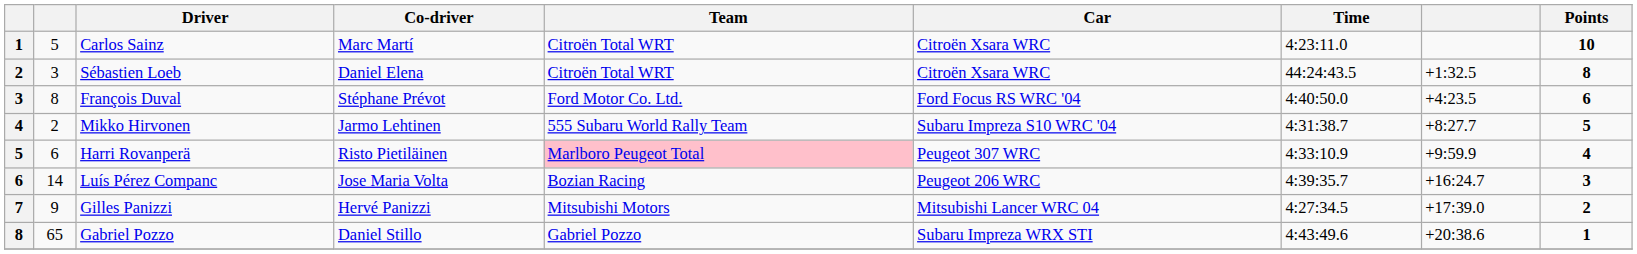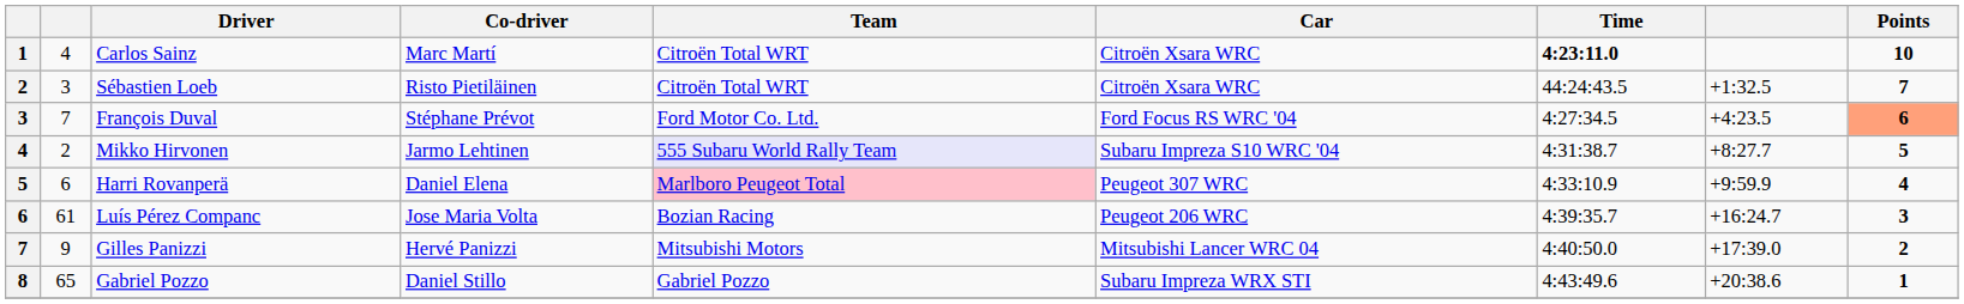 <table class="wikitable" width=85% style="font-size: 85%;">
 <tr>
 <th></th>
 <th></th>
 <th>Driver</th>
 <th>Co-driver</th>
 <th>Team</th>
 <th>Car</th>
 <th>Time</th>
 <th></th>
 <th>Points</th>
 </tr>
 <tr>
 <th>1</th>
-<td align="center">5</td>
+<td align="center">4</td>
 <td> <a href='#'>Carlos Sainz</a></td>
 <td> <a href='#'>Marc Martí</a></td>
 <td> <a href='#'>Citroën Total WRT</a></td>
 <td><a href='#'>Citroën Xsara WRC</a></td>
-<td>4:23:11.0</td>
+<td><strong>4:23:11.0</strong></td>
 <td></td>
 <td align="center"><strong>10</strong></td>
 </tr>
 <tr>
 <th>2</th>
 <td align="center">3</td>
 <td> <a href='#'>Sébastien Loeb</a></td>
-<td> <a href='#'>Daniel Elena</a></td>
+<td> <a href='#'>Risto Pietiläinen</a></td>
 <td> <a href='#'>Citroën Total WRT</a></td>
 <td><a href='#'>Citroën Xsara WRC</a></td>
 <td>44:24:43.5</td>
 <td>+1:32.5</td>
-<td align="center"><strong>8</strong></td>
+<td align="center"><strong>7</strong></td>
 </tr>
 <tr>
 <th>3</th>
-<td align="center">8</td>
+<td align="center">7</td>
 <td> <a href='#'>François Duval</a></td>
 <td> <a href='#'>Stéphane Prévot</a></td>
 <td> <a href='#'>Ford Motor Co. Ltd.</a></td>
 <td><a href='#'>Ford Focus RS WRC '04</a></td>
-<td>4:40:50.0</td>
+<td>4:27:34.5</td>
 <td>+4:23.5</td>
-<td align="center"><strong>6</strong></td>
+<td align="center" style="background: lightsalmon;"><strong>6</strong></td>
 </tr>
 <tr>
 <th>4</th>
 <td align="center">2</td>
 <td> <a href='#'>Mikko Hirvonen</a></td>
 <td> <a href='#'>Jarmo Lehtinen</a></td>
-<td> <a href='#'>555 Subaru World Rally Team</a></td>
+<td style="background: lavender;"> <a href='#'>555 Subaru World Rally Team</a></td>
 <td><a href='#'>Subaru Impreza S10 WRC '04</a></td>
 <td>4:31:38.7</td>
 <td>+8:27.7</td>
 <td align="center"><strong>5</strong></td>
 </tr>
 <tr>
 <th>5</th>
 <td align="center">6</td>
 <td> <a href='#'>Harri Rovanperä</a></td>
-<td> <a href='#'>Risto Pietiläinen</a></td>
+<td> <a href='#'>Daniel Elena</a></td>
 <td style="background: pink;"> <a href='#'>Marlboro Peugeot Total</a></td>
 <td><a href='#'>Peugeot 307 WRC</a></td>
 <td>4:33:10.9</td>
 <td>+9:59.9</td>
 <td align="center"><strong>4</strong></td>
 </tr>
 <tr>
 <th>6</th>
-<td align="center">14</td>
+<td align="center">61</td>
 <td> <a href='#'>Luís Pérez Companc</a></td>
 <td> <a href='#'>Jose Maria Volta</a></td>
 <td> <a href='#'>Bozian Racing</a></td>
 <td><a href='#'>Peugeot 206 WRC</a></td>
 <td>4:39:35.7</td>
 <td>+16:24.7</td>
 <td align="center"><strong>3</strong></td>
 </tr>
 <tr>
 <th>7</th>
 <td align="center">9</td>
 <td> <a href='#'>Gilles Panizzi</a></td>
 <td> <a href='#'>Hervé Panizzi</a></td>
 <td> <a href='#'>Mitsubishi Motors</a></td>
 <td><a href='#'>Mitsubishi Lancer WRC 04</a></td>
-<td>4:27:34.5</td>
+<td>4:40:50.0</td>
 <td>+17:39.0</td>
 <td align="center"><strong>2</strong></td>
 </tr>
 <tr>
 <th>8</th>
 <td align="center">65</td>
 <td> <a href='#'>Gabriel Pozzo</a></td>
 <td> <a href='#'>Daniel Stillo</a></td>
 <td> <a href='#'>Gabriel Pozzo</a></td>
 <td><a href='#'>Subaru Impreza WRX STI</a></td>
 <td>4:43:49.6</td>
 <td>+20:38.6</td>
 <td align="center"><strong>1</strong></td>
 </tr>
 <tr>
 </tr>
 </table>
